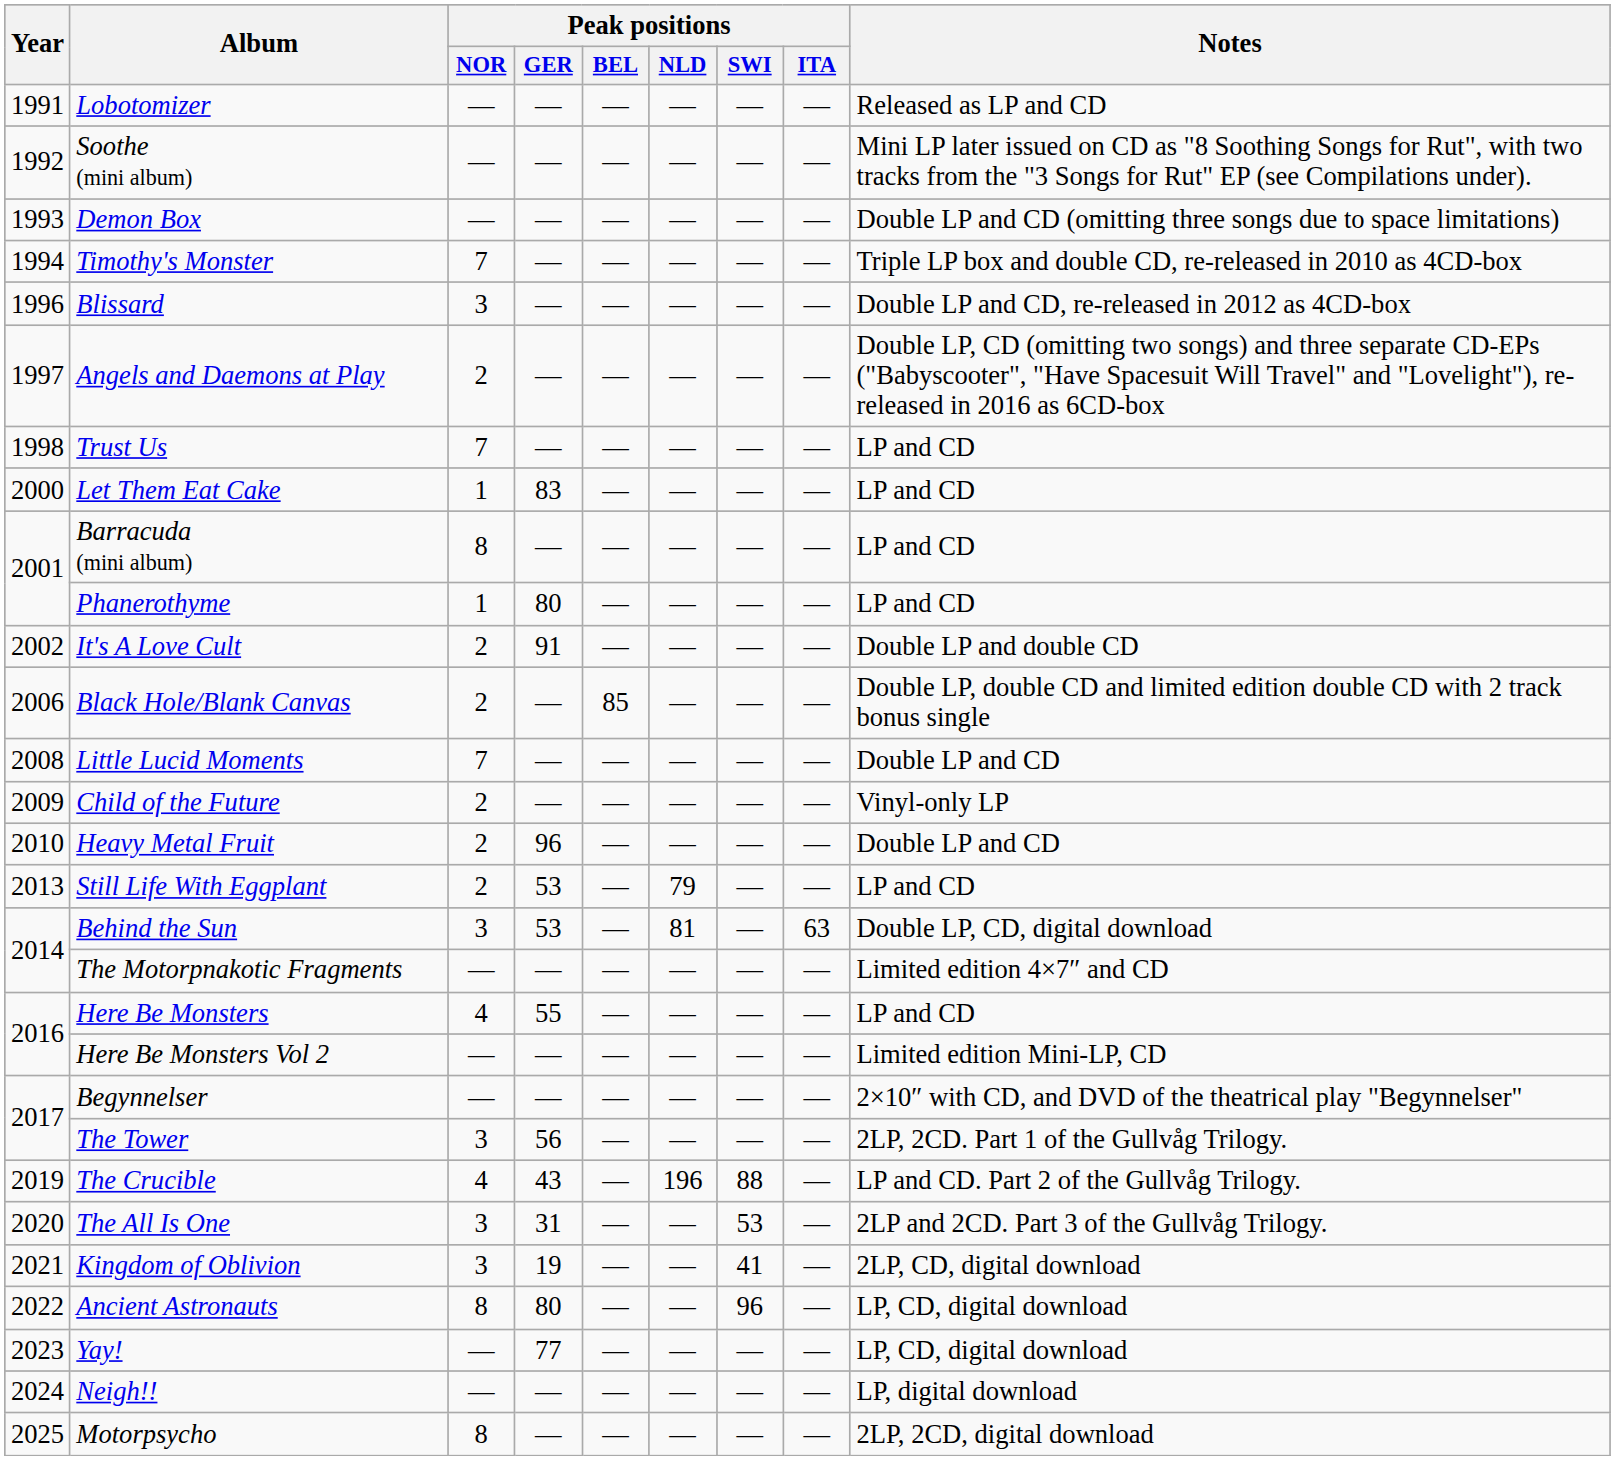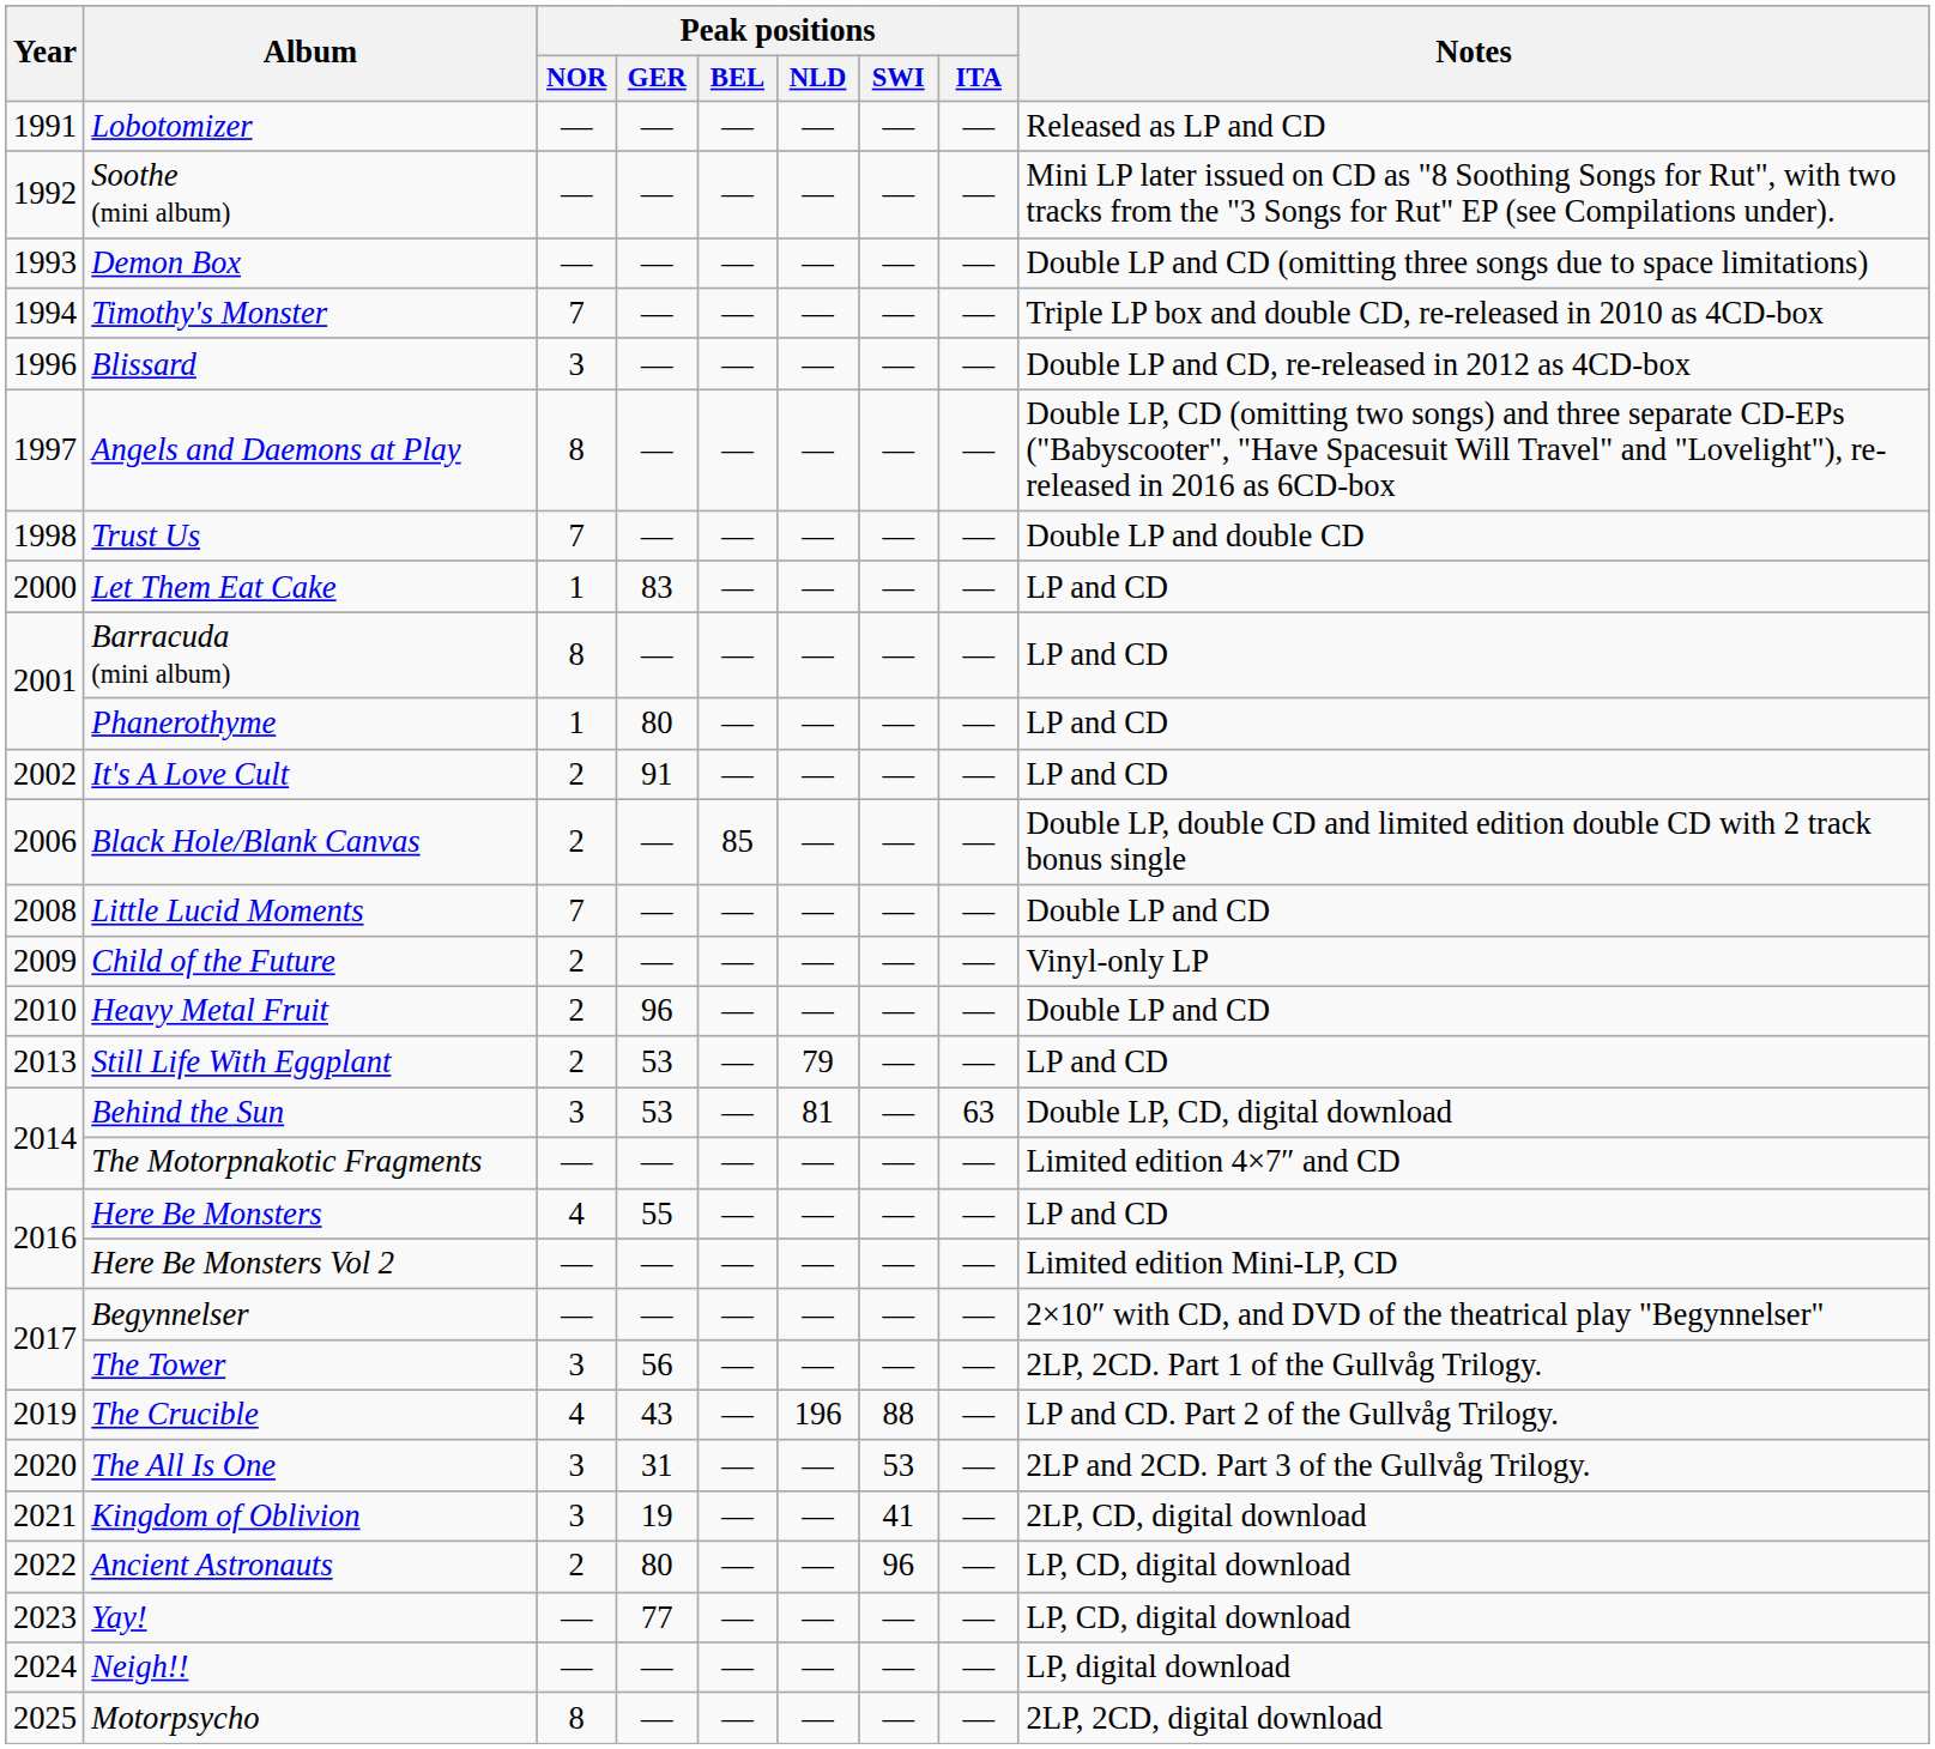 <table class="wikitable">
 <tr>
 <th align="center" rowspan="2" width="10">Year</th>
 <th align="center" rowspan="2" width="220">Album</th>
 <th align="center" colspan="6" width="20">Peak positions</th>
 <th align="center" rowspan="2" width="450">Notes</th>
 </tr>
 <tr>
 <th scope="col" style="width:2.5em;font-size:85%;"><a href='#'>NOR</a><br></th>
 <th scope="col" style="width:2.5em;font-size:85%;"><a href='#'>GER</a><br></th>
 <th scope="col" style="width:2.5em;font-size:85%;"><a href='#'>BEL</a><br></th>
 <th scope="col" style="width:2.5em;font-size:85%;"><a href='#'>NLD</a><br></th>
 <th scope="col" style="width:2.5em;font-size:85%;"><a href='#'>SWI</a><br></th>
 <th scope="col" style="width:2.5em;font-size:85%;"><a href='#'>ITA</a><br></th>
 </tr>
 <tr>
 <td style="text-align:center;">1991</td>
 <td><em><a href='#'>Lobotomizer</a></em></td>
 <td style="text-align:center;">—</td>
 <td style="text-align:center;">—</td>
 <td style="text-align:center;">—</td>
 <td style="text-align:center;">—</td>
 <td style="text-align:center;">—</td>
 <td style="text-align:center;">—</td>
 <td style="text-align:left;">Released as LP and CD</td>
 </tr>
 <tr>
 <td style="text-align:center;">1992</td>
 <td><em>Soothe</em> <br><small>(mini album)</small></td>
 <td style="text-align:center;">—</td>
 <td style="text-align:center;">—</td>
 <td style="text-align:center;">—</td>
 <td style="text-align:center;">—</td>
 <td style="text-align:center;">—</td>
 <td style="text-align:center;">—</td>
 <td style="text-align:left;">Mini LP later issued on CD as "8 Soothing Songs for Rut", with two tracks from the "3 Songs for Rut" EP (see Compilations under).</td>
 </tr>
 <tr>
 <td style="text-align:center;">1993</td>
 <td><em><a href='#'>Demon Box</a></em></td>
 <td style="text-align:center;">—</td>
 <td style="text-align:center;">—</td>
 <td style="text-align:center;">—</td>
 <td style="text-align:center;">—</td>
 <td style="text-align:center;">—</td>
 <td style="text-align:center;">—</td>
 <td style="text-align:left;">Double LP and CD (omitting three songs due to space limitations)</td>
 </tr>
 <tr>
 <td style="text-align:center;">1994</td>
 <td><em><a href='#'>Timothy's Monster</a></em></td>
 <td style="text-align:center;">7</td>
 <td style="text-align:center;">—</td>
 <td style="text-align:center;">—</td>
 <td style="text-align:center;">—</td>
 <td style="text-align:center;">—</td>
 <td style="text-align:center;">—</td>
 <td style="text-align:left;">Triple LP box and double CD, re-released in 2010 as 4CD-box</td>
 </tr>
 <tr>
 <td style="text-align:center;">1996</td>
 <td><em><a href='#'>Blissard</a></em></td>
 <td style="text-align:center;">3</td>
 <td style="text-align:center;">—</td>
 <td style="text-align:center;">—</td>
 <td style="text-align:center;">—</td>
 <td style="text-align:center;">—</td>
 <td style="text-align:center;">—</td>
 <td style="text-align:left;">Double LP and CD, re-released in 2012 as 4CD-box</td>
 </tr>
 <tr>
 <td style="text-align:center;">1997</td>
 <td><em><a href='#'>Angels and Daemons at Play</a></em></td>
-<td style="text-align:center;">2</td>
+<td style="text-align:center;">8</td>
 <td style="text-align:center;">—</td>
 <td style="text-align:center;">—</td>
 <td style="text-align:center;">—</td>
 <td style="text-align:center;">—</td>
 <td style="text-align:center;">—</td>
 <td style="text-align:left;">Double LP, CD (omitting two songs) and three separate CD-EPs ("Babyscooter", "Have Spacesuit Will Travel" and "Lovelight"), re-released in 2016 as 6CD-box</td>
 </tr>
 <tr>
 <td style="text-align:center;">1998</td>
 <td><em><a href='#'>Trust Us</a></em></td>
 <td style="text-align:center;">7</td>
 <td style="text-align:center;">—</td>
 <td style="text-align:center;">—</td>
 <td style="text-align:center;">—</td>
 <td style="text-align:center;">—</td>
 <td style="text-align:center;">—</td>
-<td style="text-align:left;">LP and CD</td>
+<td style="text-align:left;">Double LP and double CD</td>
 </tr>
 <tr>
 <td style="text-align:center;">2000</td>
 <td><em><a href='#'>Let Them Eat Cake</a></em></td>
 <td style="text-align:center;">1</td>
 <td style="text-align:center;">83</td>
 <td style="text-align:center;">—</td>
 <td style="text-align:center;">—</td>
 <td style="text-align:center;">—</td>
 <td style="text-align:center;">—</td>
 <td style="text-align:left;">LP and CD</td>
 </tr>
 <tr>
 <td style="text-align:center;" rowspan=2>2001</td>
 <td><em>Barracuda</em> <br><small>(mini album)</small></td>
 <td style="text-align:center;">8</td>
 <td style="text-align:center;">—</td>
 <td style="text-align:center;">—</td>
 <td style="text-align:center;">—</td>
 <td style="text-align:center;">—</td>
 <td style="text-align:center;">—</td>
 <td style="text-align:left;">LP and CD</td>
 </tr>
 <tr>
 <td><em><a href='#'>Phanerothyme</a></em></td>
 <td style="text-align:center;">1</td>
 <td style="text-align:center;">80</td>
 <td style="text-align:center;">—</td>
 <td style="text-align:center;">—</td>
 <td style="text-align:center;">—</td>
 <td style="text-align:center;">—</td>
 <td style="text-align:left;">LP and CD</td>
 </tr>
 <tr>
 <td style="text-align:center;">2002</td>
 <td><em><a href='#'>It's A Love Cult</a></em></td>
 <td style="text-align:center;">2</td>
 <td style="text-align:center;">91</td>
 <td style="text-align:center;">—</td>
 <td style="text-align:center;">—</td>
 <td style="text-align:center;">—</td>
 <td style="text-align:center;">—</td>
-<td style="text-align:left;">Double LP and double CD</td>
+<td style="text-align:left;">LP and CD</td>
 </tr>
 <tr>
 <td style="text-align:center;">2006</td>
 <td><em><a href='#'>Black Hole/Blank Canvas</a></em></td>
 <td style="text-align:center;">2</td>
 <td style="text-align:center;">—</td>
 <td style="text-align:center;">85</td>
 <td style="text-align:center;">—</td>
 <td style="text-align:center;">—</td>
 <td style="text-align:center;">—</td>
 <td style="text-align:left;">Double LP, double CD and limited edition double CD with 2 track bonus single</td>
 </tr>
 <tr>
 <td style="text-align:center;">2008</td>
 <td><em><a href='#'>Little Lucid Moments</a></em></td>
 <td style="text-align:center;">7</td>
 <td style="text-align:center;">—</td>
 <td style="text-align:center;">—</td>
 <td style="text-align:center;">—</td>
 <td style="text-align:center;">—</td>
 <td style="text-align:center;">—</td>
 <td style="text-align:left;">Double LP and CD</td>
 </tr>
 <tr>
 <td style="text-align:center;">2009</td>
 <td><em><a href='#'>Child of the Future</a></em></td>
 <td style="text-align:center;">2</td>
 <td style="text-align:center;">—</td>
 <td style="text-align:center;">—</td>
 <td style="text-align:center;">—</td>
 <td style="text-align:center;">—</td>
 <td style="text-align:center;">—</td>
 <td style="text-align:left;">Vinyl-only LP</td>
 </tr>
 <tr>
 <td style="text-align:center;">2010</td>
 <td><em><a href='#'>Heavy Metal Fruit</a></em></td>
 <td style="text-align:center;">2</td>
 <td style="text-align:center;">96</td>
 <td style="text-align:center;">—</td>
 <td style="text-align:center;">—</td>
 <td style="text-align:center;">—</td>
 <td style="text-align:center;">—</td>
 <td style="text-align:left;">Double LP and CD</td>
 </tr>
 <tr>
 <td style="text-align:center;">2013</td>
 <td><em><a href='#'>Still Life With Eggplant</a></em></td>
 <td style="text-align:center;">2</td>
 <td style="text-align:center;">53</td>
 <td style="text-align:center;">—</td>
 <td style="text-align:center;">79</td>
 <td style="text-align:center;">—</td>
 <td style="text-align:center;">—</td>
 <td style="text-align:left;">LP and CD</td>
 </tr>
 <tr>
 <td style="text-align:center;" rowspan=2>2014</td>
 <td><em><a href='#'>Behind the Sun</a></em></td>
 <td style="text-align:center;">3</td>
 <td style="text-align:center;">53</td>
 <td style="text-align:center;">—</td>
 <td style="text-align:center;">81</td>
 <td style="text-align:center;">—</td>
 <td style="text-align:center;">63</td>
 <td style="text-align:left;">Double LP, CD, digital download</td>
 </tr>
 <tr>
 <td><em>The Motorpnakotic Fragments</em></td>
 <td style="text-align:center;">—</td>
 <td style="text-align:center;">—</td>
 <td style="text-align:center;">—</td>
 <td style="text-align:center;">—</td>
 <td style="text-align:center;">—</td>
 <td style="text-align:center;">—</td>
 <td style="text-align:left;">Limited edition 4×7″ and CD</td>
 </tr>
 <tr>
 <td style="text-align:center;" rowspan=2>2016</td>
 <td><em><a href='#'>Here Be Monsters</a></em></td>
 <td style="text-align:center;">4</td>
 <td style="text-align:center;">55</td>
 <td style="text-align:center;">—</td>
 <td style="text-align:center;">—</td>
 <td style="text-align:center;">—</td>
 <td style="text-align:center;">—</td>
 <td style="text-align:left;">LP and CD</td>
 </tr>
 <tr>
 <td><em>Here Be Monsters Vol 2</em></td>
 <td style="text-align:center;">—</td>
 <td style="text-align:center;">—</td>
 <td style="text-align:center;">—</td>
 <td style="text-align:center;">—</td>
 <td style="text-align:center;">—</td>
 <td style="text-align:center;">—</td>
 <td style="text-align:left;">Limited edition Mini-LP, CD</td>
 </tr>
 <tr>
 <td style="text-align:center;" rowspan=2>2017</td>
 <td><em>Begynnelser</em></td>
 <td style="text-align:center;">—</td>
 <td style="text-align:center;">—</td>
 <td style="text-align:center;">—</td>
 <td style="text-align:center;">—</td>
 <td style="text-align:center;">—</td>
 <td style="text-align:center;">—</td>
 <td style="text-align:left;">2×10″ with CD, and DVD of the theatrical play "Begynnelser"</td>
 </tr>
 <tr>
 <td><em><a href='#'>The Tower</a></em></td>
 <td style="text-align:center;">3</td>
 <td style="text-align:center;">56</td>
 <td style="text-align:center;">—</td>
 <td style="text-align:center;">—</td>
 <td style="text-align:center;">—</td>
 <td style="text-align:center;">—</td>
 <td style="text-align:left;">2LP, 2CD. Part 1 of the Gullvåg Trilogy.</td>
 </tr>
 <tr>
 <td style="text-align:center;">2019</td>
 <td><em><a href='#'>The Crucible</a></em></td>
 <td style="text-align:center;">4</td>
 <td style="text-align:center;">43</td>
 <td style="text-align:center;">—</td>
 <td style="text-align:center;">196</td>
 <td style="text-align:center;">88</td>
 <td style="text-align:center;">—</td>
 <td style="text-align:left;">LP and CD. Part 2 of the Gullvåg Trilogy.</td>
 </tr>
 <tr>
 <td style="text-align:center;">2020</td>
 <td><em><a href='#'>The All Is One</a></em></td>
 <td style="text-align:center;">3</td>
 <td style="text-align:center;">31</td>
 <td style="text-align:center;">—</td>
 <td style="text-align:center;">—</td>
 <td style="text-align:center;">53</td>
 <td style="text-align:center;">—</td>
 <td style="text-align:left;">2LP and 2CD. Part 3 of the Gullvåg Trilogy.</td>
 </tr>
 <tr>
 <td style="text-align:center;">2021</td>
 <td><em><a href='#'>Kingdom of Oblivion</a></em></td>
 <td style="text-align:center;">3</td>
 <td style="text-align:center;">19</td>
 <td style="text-align:center;">—</td>
 <td style="text-align:center;">—</td>
 <td style="text-align:center;">41</td>
 <td style="text-align:center;">—</td>
 <td style="text-align:left;">2LP, CD, digital download</td>
 </tr>
 <tr>
 <td style="text-align:center;">2022</td>
 <td><em><a href='#'>Ancient Astronauts</a></em></td>
-<td style="text-align:center;">8</td>
+<td style="text-align:center;">2</td>
 <td style="text-align:center;">80</td>
 <td style="text-align:center;">—</td>
 <td style="text-align:center;">—</td>
 <td style="text-align:center;">96</td>
 <td style="text-align:center;">—</td>
 <td style="text-align:left;">LP, CD, digital download</td>
 </tr>
 <tr>
 <td style="text-align:center;">2023</td>
 <td><em><a href='#'>Yay!</a></em></td>
 <td style="text-align:center;">—</td>
 <td style="text-align:center;">77</td>
 <td style="text-align:center;">—</td>
 <td style="text-align:center;">—</td>
 <td style="text-align:center;">—</td>
 <td style="text-align:center;">—</td>
 <td style="text-align:left;">LP, CD, digital download</td>
 </tr>
 <tr>
 <td style="text-align:center;">2024</td>
 <td><em><a href='#'>Neigh!!</a></em></td>
 <td style="text-align:center;">—</td>
 <td style="text-align:center;">—</td>
 <td style="text-align:center;">—</td>
 <td style="text-align:center;">—</td>
 <td style="text-align:center;">—</td>
 <td style="text-align:center;">—</td>
 <td style="text-align:left;">LP, digital download</td>
 </tr>
 <tr>
 <td style="text-align:center;">2025</td>
 <td><em>Motorpsycho</em></td>
 <td style="text-align:center;">8</td>
 <td style="text-align:center;">—</td>
 <td style="text-align:center;">—</td>
 <td style="text-align:center;">—</td>
 <td style="text-align:center;">—</td>
 <td style="text-align:center;">—</td>
 <td style="text-align:left;">2LP, 2CD, digital download</td>
 </tr>
 </table>
